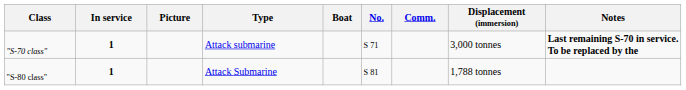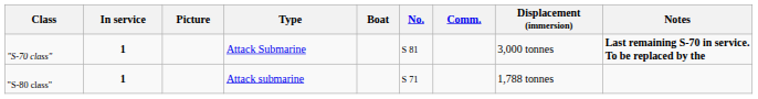 <table class="wikitable">
 <tr>
 <th>Class</th>
 <th>In service</th>
 <th>Picture</th>
 <th>Type</th>
 <th>Boat</th>
 <th><a href='#'>No.</a></th>
 <th><a href='#'>Comm.</a></th>
 <th>Displacement<br><small>(immersion)</small></th>
 <th style="width:20%;">Notes</th>
 </tr>
 <tr>
 <td><strong></strong><br><small><em>"S-70 class"</em></small></td>
 <td style="text-align: center;"><strong>1</strong></td>
 <td></td>
-<td><a href='#'>Attack submarine</a></td>
+<td><a href='#'>Attack Submarine</a></td>
 <td><small></small></td>
-<td><small>S 71</small></td>
+<td><small>S 81</small></td>
 <td><small></small></td>
 <td>3,000 tonnes</td>
 <td><strong>Last remaining S-70 in service.<br>To be replaced by the </strong></td>
 </tr>
 <tr>
 <td><strong></strong><br><small>"S-80 class"</small></td>
 <td style="text-align: center;"><strong>1</strong></td>
 <td></td>
-<td><a href='#'>Attack Submarine</a></td>
+<td><a href='#'>Attack submarine</a></td>
 <td><small></small></td>
-<td><small>S 81</small></td>
+<td><small>S 71</small></td>
 <td><small></small></td>
 <td>1,788 tonnes</td>
 <td></td>
 </tr>
 </table>
